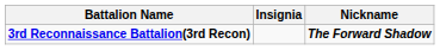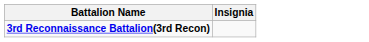 <table class="wikitable sortable" style="text-align:center;">
 <tr bgcolor="#CCCCCC">
 <th><strong>Battalion Name</strong></th>
 <th><strong>Insignia</strong></th>
-<th><strong>Nickname</strong></th>
 </tr>
 <tr>
 <td><strong><a href='#'>3rd Reconnaissance Battalion</a>(3rd Recon)</strong></td>
 <td></td>
-<td><strong><em>The Forward Shadow</em></strong></td>
 </tr>
 </table>
